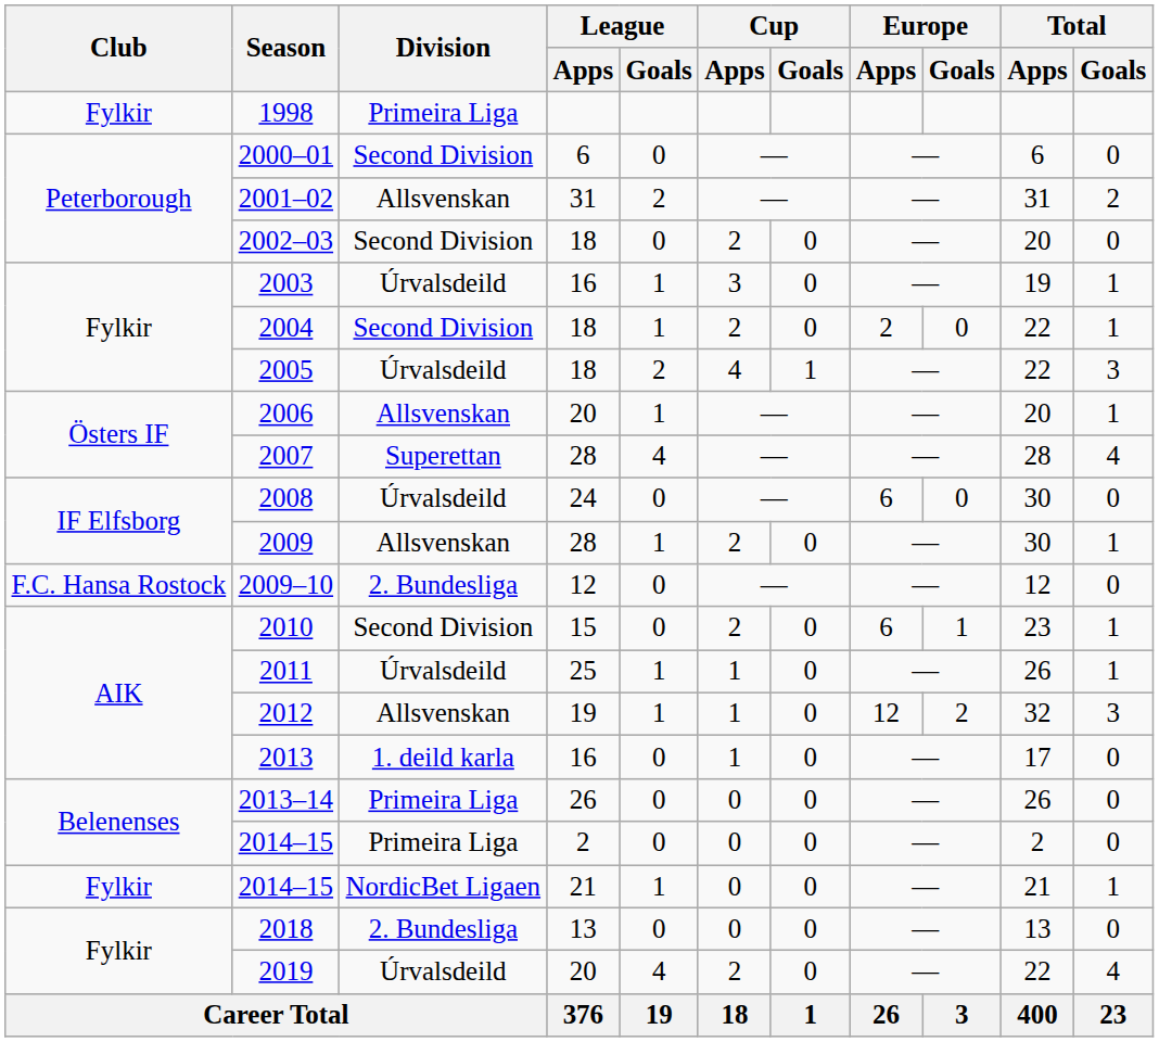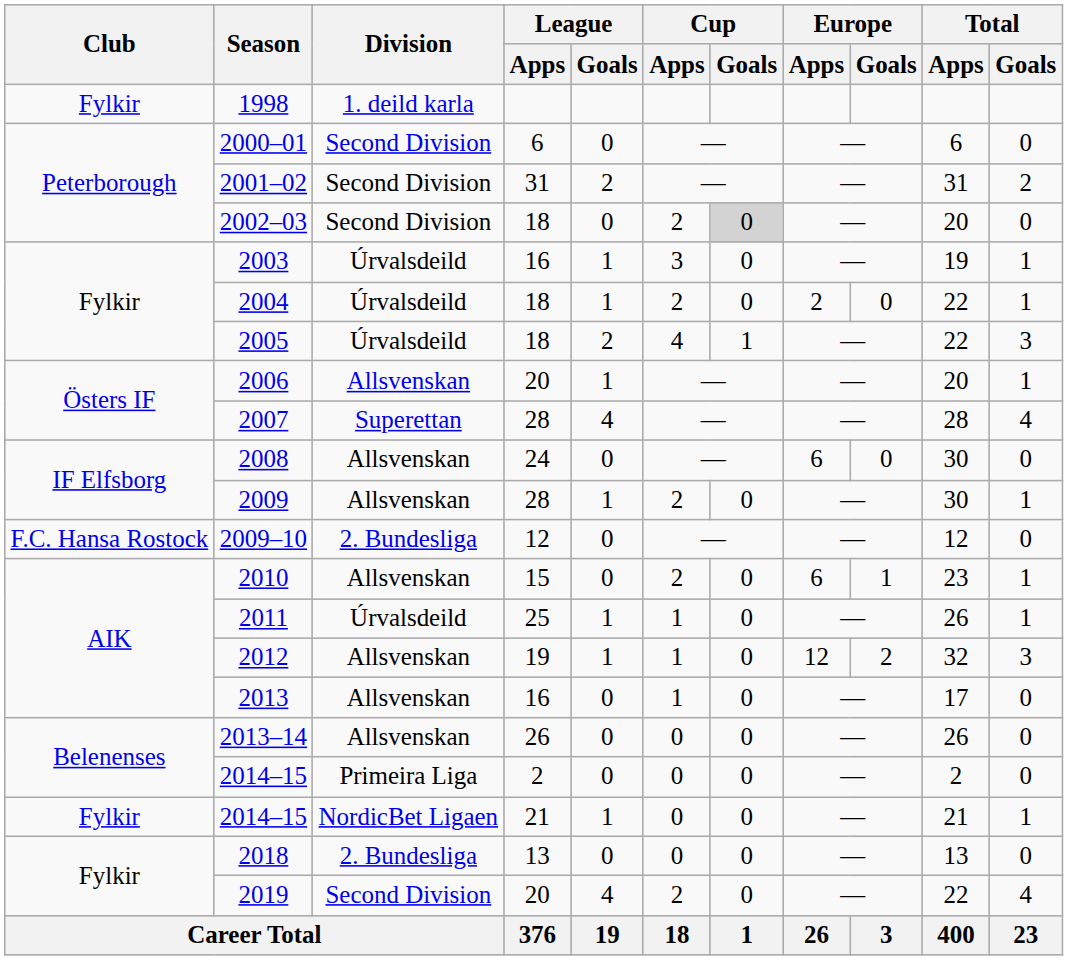 <table class="wikitable" style="text-align: center;">
 <tr>
 <th rowspan="2">Club</th>
 <th rowspan="2">Season</th>
 <th rowspan="2">Division</th>
 <th colspan="2">League</th>
 <th colspan="2">Cup</th>
 <th colspan="2">Europe</th>
 <th colspan="2">Total</th>
 </tr>
 <tr>
 <th>Apps</th>
 <th>Goals</th>
 <th>Apps</th>
 <th>Goals</th>
 <th>Apps</th>
 <th>Goals</th>
 <th>Apps</th>
 <th>Goals</th>
 </tr>
 <tr>
 <td><a href='#'>Fylkir</a></td>
 <td><a href='#'>1998</a></td>
-<td valign="center"><a href='#'>Primeira Liga</a></td>
+<td><a href='#'>1. deild karla</a></td>
 <td></td>
 <td></td>
 <td></td>
 <td></td>
 <td></td>
 <td></td>
 <td></td>
 <td></td>
 </tr>
 <tr>
 <td rowspan="3" valign="center"><a href='#'>Peterborough</a></td>
 <td><a href='#'>2000–01</a></td>
 <td valign="center"><a href='#'>Second Division</a></td>
 <td>6</td>
 <td>0</td>
 <td colspan="2">—</td>
 <td colspan="2">—</td>
 <td>6</td>
 <td>0</td>
 </tr>
 <tr>
 <td><a href='#'>2001–02</a></td>
-<td valign="center">Allsvenskan</td>
+<td>Second Division</td>
 <td>31</td>
 <td>2</td>
 <td colspan="2">—</td>
 <td colspan="2">—</td>
 <td>31</td>
 <td>2</td>
 </tr>
 <tr>
 <td><a href='#'>2002–03</a></td>
 <td>Second Division</td>
 <td>18</td>
 <td>0</td>
 <td>2</td>
-<td>0</td>
+<td style="background: lightgrey;">0</td>
 <td colspan="2">—</td>
 <td>20</td>
 <td>0</td>
 </tr>
 <tr>
 <td rowspan="3" valign="center">Fylkir</td>
 <td><a href='#'>2003</a></td>
 <td valign="center">Úrvalsdeild</td>
 <td>16</td>
 <td>1</td>
 <td>3</td>
 <td>0</td>
 <td colspan="2">—</td>
 <td>19</td>
 <td>1</td>
 </tr>
 <tr>
 <td><a href='#'>2004</a></td>
-<td valign="center"><a href='#'>Second Division</a></td>
+<td>Úrvalsdeild</td>
 <td>18</td>
 <td>1</td>
 <td>2</td>
 <td>0</td>
 <td>2</td>
 <td>0</td>
 <td>22</td>
 <td>1</td>
 </tr>
 <tr>
 <td><a href='#'>2005</a></td>
 <td>Úrvalsdeild</td>
 <td>18</td>
 <td>2</td>
 <td>4</td>
 <td>1</td>
 <td colspan="2">—</td>
 <td>22</td>
 <td>3</td>
 </tr>
 <tr>
 <td rowspan="2" valign="center"><a href='#'>Östers IF</a></td>
 <td><a href='#'>2006</a></td>
 <td><a href='#'>Allsvenskan</a></td>
 <td>20</td>
 <td>1</td>
 <td colspan="2">—</td>
 <td colspan="2">—</td>
 <td>20</td>
 <td>1</td>
 </tr>
 <tr>
 <td><a href='#'>2007</a></td>
 <td><a href='#'>Superettan</a></td>
 <td>28</td>
 <td>4</td>
 <td colspan="2">—</td>
 <td colspan="2">—</td>
 <td>28</td>
 <td>4</td>
 </tr>
 <tr>
 <td rowspan="2" valign="center"><a href='#'>IF Elfsborg</a></td>
 <td><a href='#'>2008</a></td>
-<td valign="center">Úrvalsdeild</td>
+<td valign="center">Allsvenskan</td>
 <td>24</td>
 <td>0</td>
 <td colspan="2">—</td>
 <td>6</td>
 <td>0</td>
 <td>30</td>
 <td>0</td>
 </tr>
 <tr>
 <td><a href='#'>2009</a></td>
 <td>Allsvenskan</td>
 <td>28</td>
 <td>1</td>
 <td>2</td>
 <td>0</td>
 <td colspan="2">—</td>
 <td>30</td>
 <td>1</td>
 </tr>
 <tr>
 <td><a href='#'>F.C. Hansa Rostock</a></td>
 <td><a href='#'>2009–10</a></td>
 <td><a href='#'>2. Bundesliga</a></td>
 <td>12</td>
 <td>0</td>
 <td colspan="2">—</td>
 <td colspan="2">—</td>
 <td>12</td>
 <td>0</td>
 </tr>
 <tr>
 <td rowspan="4" valign="center"><a href='#'>AIK</a></td>
 <td><a href='#'>2010</a></td>
-<td>Second Division</td>
+<td valign="center">Allsvenskan</td>
 <td>15</td>
 <td>0</td>
 <td>2</td>
 <td>0</td>
 <td>6</td>
 <td>1</td>
 <td>23</td>
 <td>1</td>
 </tr>
 <tr>
 <td><a href='#'>2011</a></td>
 <td valign="center">Úrvalsdeild</td>
 <td>25</td>
 <td>1</td>
 <td>1</td>
 <td>0</td>
 <td colspan="2">—</td>
 <td>26</td>
 <td>1</td>
 </tr>
 <tr>
 <td><a href='#'>2012</a></td>
 <td>Allsvenskan</td>
 <td>19</td>
 <td>1</td>
 <td>1</td>
 <td>0</td>
 <td>12</td>
 <td>2</td>
 <td>32</td>
 <td>3</td>
 </tr>
 <tr>
 <td><a href='#'>2013</a></td>
-<td><a href='#'>1. deild karla</a></td>
+<td>Allsvenskan</td>
 <td>16</td>
 <td>0</td>
 <td>1</td>
 <td>0</td>
 <td colspan="2">—</td>
 <td>17</td>
 <td>0</td>
 </tr>
 <tr>
 <td rowspan="2" valign="center"><a href='#'>Belenenses</a></td>
 <td><a href='#'>2013–14</a></td>
-<td valign="center"><a href='#'>Primeira Liga</a></td>
+<td>Allsvenskan</td>
 <td>26</td>
 <td>0</td>
 <td>0</td>
 <td>0</td>
 <td colspan="2">—</td>
 <td>26</td>
 <td>0</td>
 </tr>
 <tr>
 <td><a href='#'>2014–15</a></td>
 <td>Primeira Liga</td>
 <td>2</td>
 <td>0</td>
 <td>0</td>
 <td>0</td>
 <td colspan="2">—</td>
 <td>2</td>
 <td>0</td>
 </tr>
 <tr>
 <td><a href='#'>Fylkir</a></td>
 <td><a href='#'>2014–15</a></td>
 <td rowspan="1" valign="center"><a href='#'>NordicBet Ligaen</a></td>
 <td>21</td>
 <td>1</td>
 <td>0</td>
 <td>0</td>
 <td colspan="2">—</td>
 <td>21</td>
 <td>1</td>
 </tr>
 <tr>
 <td rowspan="2" valign="center">Fylkir</td>
 <td><a href='#'>2018</a></td>
 <td><a href='#'>2. Bundesliga</a></td>
 <td>13</td>
 <td>0</td>
 <td>0</td>
 <td>0</td>
 <td colspan="2">—</td>
 <td>13</td>
 <td>0</td>
 </tr>
 <tr>
 <td><a href='#'>2019</a></td>
-<td valign="center">Úrvalsdeild</td>
+<td valign="center"><a href='#'>Second Division</a></td>
 <td>20</td>
 <td>4</td>
 <td>2</td>
 <td>0</td>
 <td colspan="2">—</td>
 <td>22</td>
 <td>4</td>
 </tr>
 <tr>
 <th colspan="3">Career Total</th>
 <th>376</th>
 <th>19</th>
 <th>18</th>
 <th>1</th>
 <th>26</th>
 <th>3</th>
 <th>400</th>
 <th>23</th>
 </tr>
 </table>
